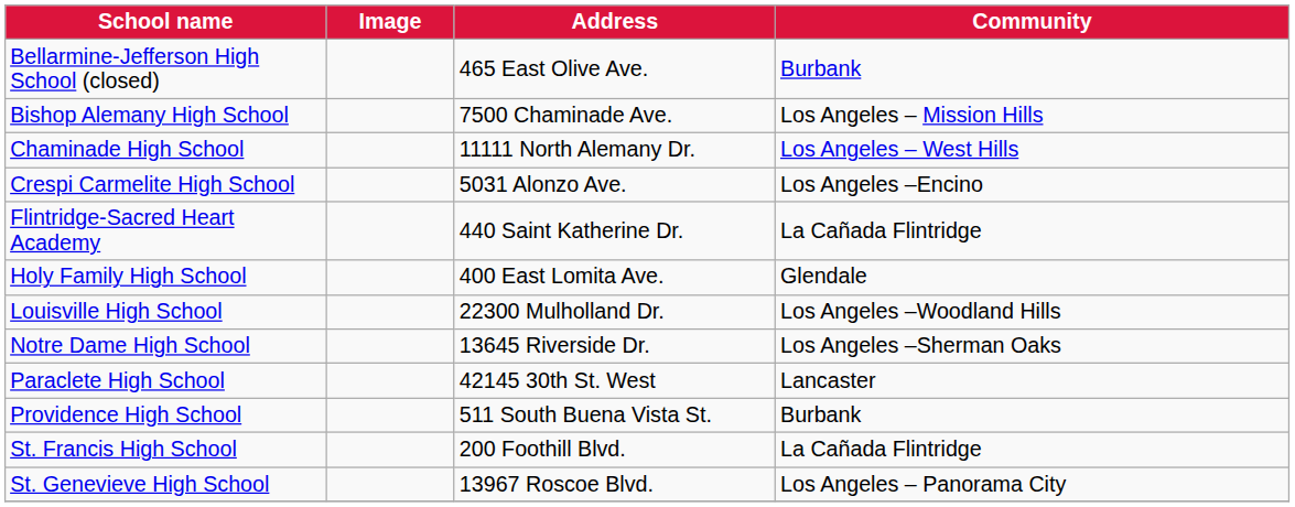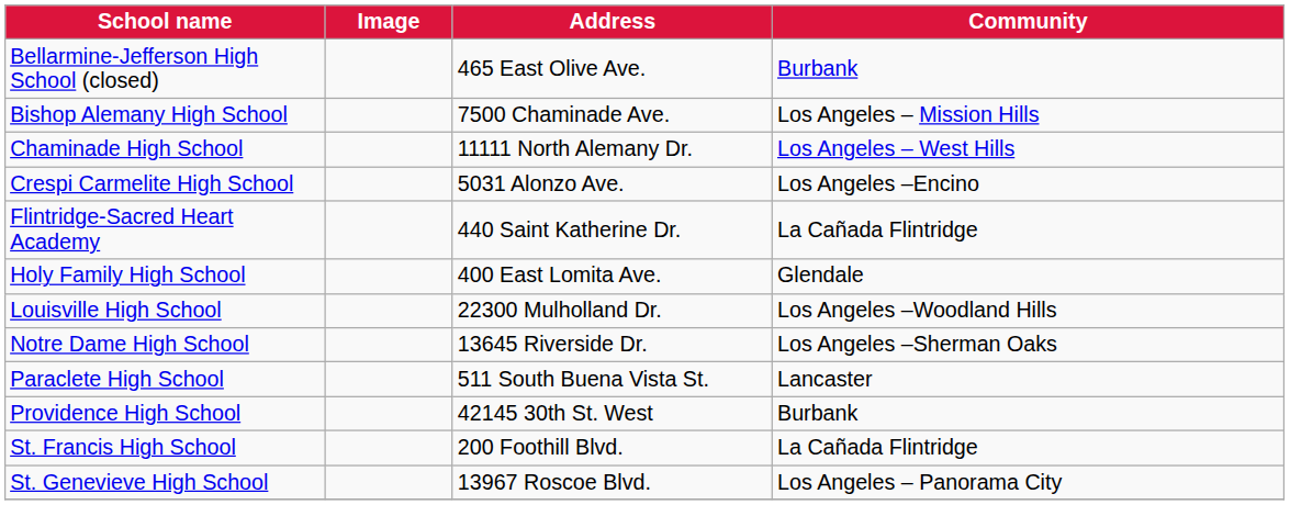 <table class="wikitable sortable" style="width:75%">
 <tr>
 <th style="background:crimson; color:white;" width="25%"><strong>School name</strong></th>
 <th style="background:crimson; color:white;" width="10%"><strong>Image</strong></th>
 <th style="background:crimson; color:white;" width="25%"><strong>Address</strong></th>
 <th style="background:crimson; color:white;" width="15"><strong>Community</strong></th>
 </tr>
 <tr>
 <td><a href='#'>Bellarmine-Jefferson High School</a> (closed)</td>
 <td></td>
 <td>465 East Olive Ave.</td>
 <td><a href='#'>Burbank</a></td>
 </tr>
 <tr>
 <td><a href='#'>Bishop Alemany High School</a></td>
 <td></td>
 <td>7500 Chaminade Ave.</td>
 <td>Los Angeles – <a href='#'>Mission Hills</a></td>
 </tr>
 <tr>
 <td><a href='#'>Chaminade High School</a></td>
 <td></td>
 <td>11111 North Alemany Dr.</td>
 <td><a href='#'>Los Angeles – West Hills</a></td>
 </tr>
 <tr>
 <td><a href='#'>Crespi Carmelite High School</a></td>
 <td></td>
 <td>5031 Alonzo Ave.</td>
 <td>Los Angeles –Encino</td>
 </tr>
 <tr>
 <td><a href='#'>Flintridge-Sacred Heart Academy</a></td>
 <td></td>
 <td>440 Saint Katherine Dr.</td>
 <td>La Cañada Flintridge</td>
 </tr>
 <tr>
 <td><a href='#'>Holy Family High School</a></td>
 <td></td>
 <td>400 East Lomita Ave.</td>
 <td>Glendale</td>
 </tr>
 <tr>
 <td><a href='#'>Louisville High School</a></td>
 <td></td>
 <td>22300 Mulholland Dr.</td>
 <td>Los Angeles –Woodland Hills</td>
 </tr>
 <tr>
 <td><a href='#'>Notre Dame High School</a></td>
 <td></td>
 <td>13645 Riverside Dr.</td>
 <td>Los Angeles –Sherman Oaks</td>
 </tr>
 <tr>
 <td><a href='#'>Paraclete High School</a></td>
 <td></td>
-<td>42145 30th St. West</td>
+<td>511 South Buena Vista St.</td>
 <td>Lancaster</td>
 </tr>
 <tr>
 <td><a href='#'>Providence High School</a></td>
 <td></td>
-<td>511 South Buena Vista St.</td>
+<td>42145 30th St. West</td>
 <td>Burbank</td>
 </tr>
 <tr>
 <td><a href='#'>St. Francis High School</a></td>
 <td></td>
 <td>200 Foothill Blvd.</td>
 <td>La Cañada Flintridge</td>
 </tr>
 <tr>
 <td><a href='#'>St. Genevieve High School</a></td>
 <td></td>
 <td>13967 Roscoe Blvd.</td>
 <td>Los Angeles – Panorama City</td>
 </tr>
 <tr ->
 </tr>
 </table>
